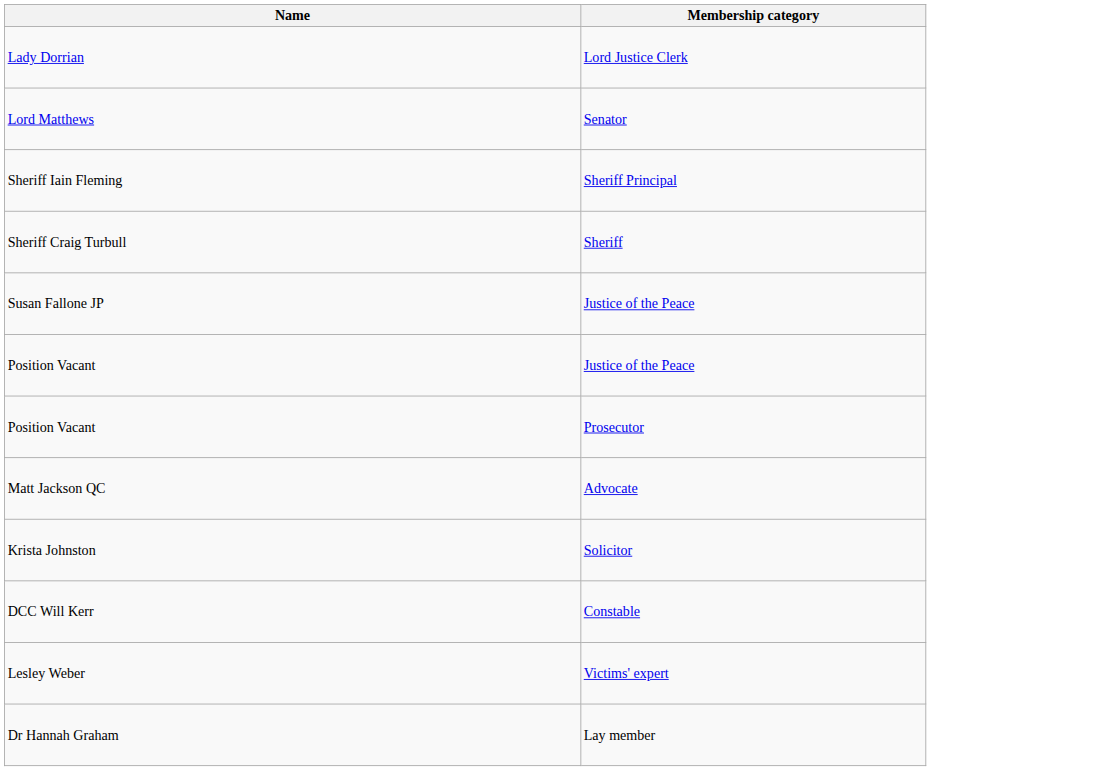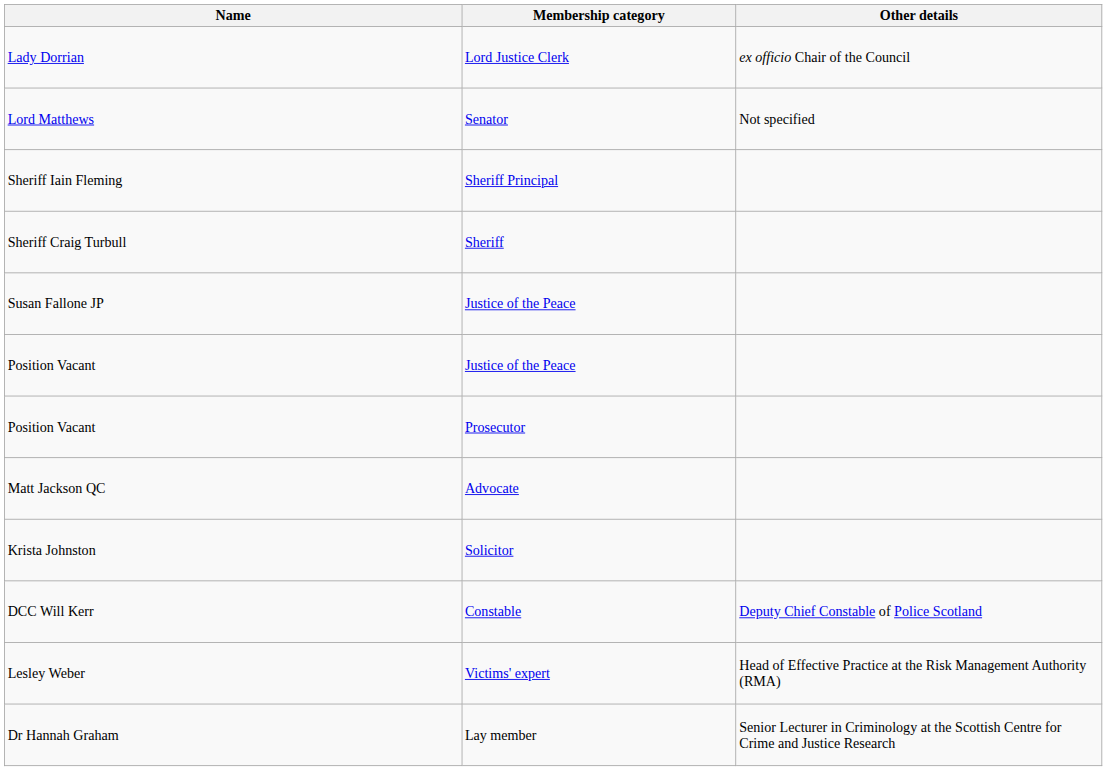 <table class="wikitable sortable" style="text-align: left;">
 <tr>
 <th style="width:25%">Name</th>
 <th style="width:15%">Membership category</th>
+<th style="width:20%">Other details</th>
 </tr>
 <tr style="height: 70px;">
 <td><a href='#'>Lady Dorrian</a></td>
 <td><a href='#'>Lord Justice Clerk</a></td>
+<td><em>ex officio</em> Chair of the Council</td>
 </tr>
 <tr style="height: 70px;">
 <td><a href='#'>Lord Matthews</a></td>
 <td><a href='#'>Senator</a></td>
+<td>Not specified</td>
 </tr>
 <tr style="height: 70px;">
 <td>Sheriff Iain Fleming</td>
 <td><a href='#'>Sheriff Principal</a></td>
+<td></td>
 </tr>
 <tr style="height: 70px;">
 <td>Sheriff Craig Turbull</td>
 <td><a href='#'>Sheriff</a></td>
+<td></td>
 </tr>
 <tr style="height: 70px;">
 <td>Susan Fallone JP</td>
 <td><a href='#'>Justice of the Peace</a></td>
+<td></td>
 </tr>
 <tr style="height: 70px;">
 <td>Position Vacant</td>
 <td><a href='#'>Justice of the Peace</a></td>
+<td></td>
 </tr>
 <tr style="height: 70px;">
 <td>Position Vacant</td>
 <td><a href='#'>Prosecutor</a></td>
+<td></td>
 </tr>
 <tr style="height: 70px;">
 <td>Matt Jackson QC</td>
 <td><a href='#'>Advocate</a></td>
+<td></td>
 </tr>
 <tr style="height: 70px;">
 <td>Krista Johnston</td>
 <td><a href='#'>Solicitor</a></td>
+<td></td>
 </tr>
 <tr style="height: 70px;">
 <td>DCC Will Kerr</td>
 <td><a href='#'>Constable</a></td>
+<td><a href='#'>Deputy Chief Constable</a> of <a href='#'>Police Scotland</a></td>
 </tr>
 <tr style="height: 70px;">
 <td>Lesley Weber</td>
 <td><a href='#'>Victims' expert</a></td>
+<td>Head of Effective Practice at the Risk Management Authority (RMA)</td>
 </tr>
 <tr style="height: 70px;">
 <td>Dr Hannah Graham</td>
 <td>Lay member</td>
+<td>Senior Lecturer in Criminology at the Scottish Centre for Crime and Justice Research</td>
 </tr>
 </table>
